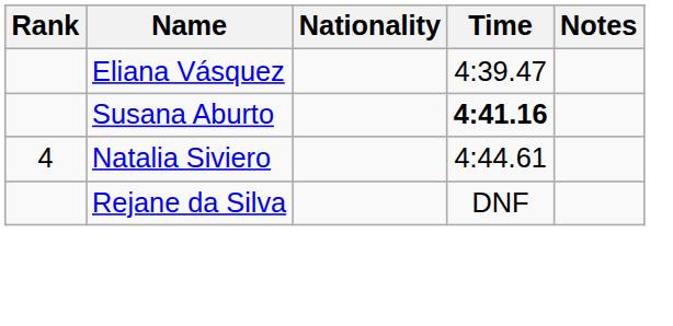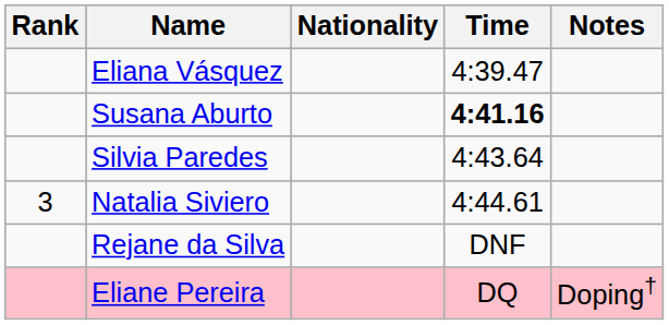 <table class="wikitable sortable" style="text-align:center">
 <tr>
 <th>Rank</th>
 <th>Name</th>
 <th>Nationality</th>
 <th>Time</th>
 <th>Notes</th>
 </tr>
 <tr>
 <td align=center></td>
 <td align=left><a href='#'>Eliana Vásquez</a></td>
 <td align=left></td>
 <td>4:39.47</td>
 <td></td>
 </tr>
 <tr>
 <td align=center></td>
 <td align=left><a href='#'>Susana Aburto</a></td>
 <td align=left></td>
 <td><strong>4:41.16</strong></td>
 <td></td>
 </tr>
 <tr>
-<td align=center>4</td>
+<td align=center></td>
+<td align=left><a href='#'>Silvia Paredes</a></td>
+<td align=left></td>
+<td>4:43.64</td>
+<td></td>
+</tr>
+<tr>
+<td align=center>3</td>
 <td align=left><a href='#'>Natalia Siviero</a></td>
 <td align=left></td>
 <td>4:44.61</td>
 <td></td>
 </tr>
 <tr>
 <td align=center></td>
 <td align=left><a href='#'>Rejane da Silva</a></td>
 <td align=left></td>
 <td>DNF</td>
 <td></td>
 </tr>
+<tr bgcolor=pink>
+<td align=center></td>
+<td align=left><a href='#'>Eliane Pereira</a></td>
+<td align=left></td>
+<td>DQ</td>
+<td>Doping<sup>†</sup></td>
+</tr>
 </table>
